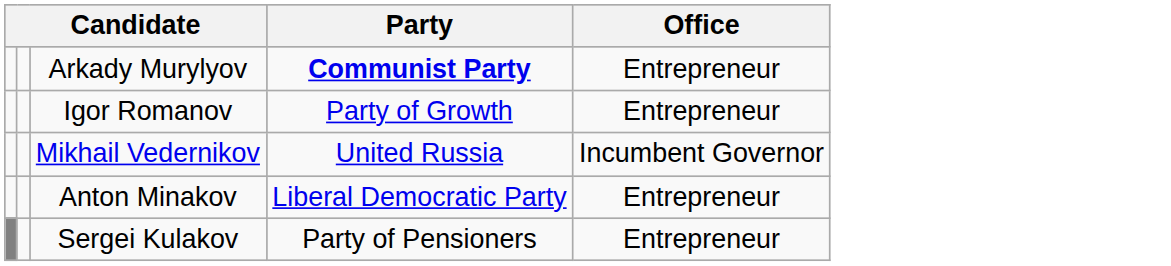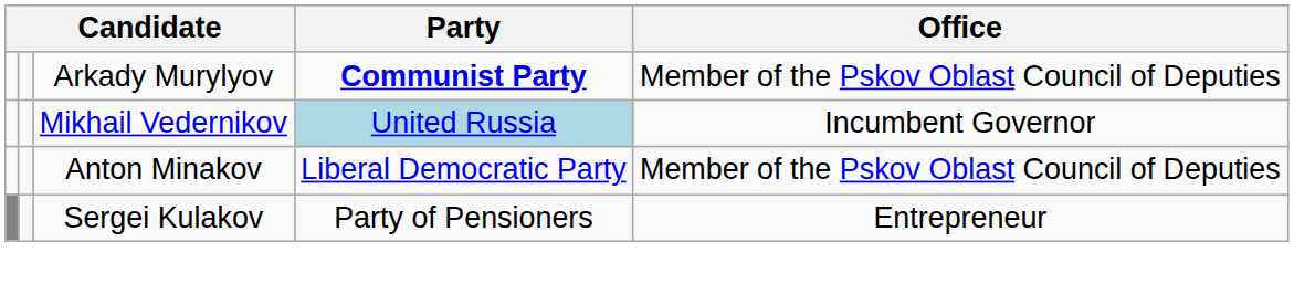 <table class="wikitable" style="text-align:center;">
 <tr>
 <th colspan=3>Candidate</th>
 <th>Party</th>
 <th>Office</th>
 </tr>
 <tr>
 <td bgcolor=></td>
 <td></td>
 <td>Arkady Murylyov</td>
 <td><strong><a href='#'>Communist Party</a></strong></td>
-<td>Entrepreneur</td>
-</tr>
-<tr>
-<td bgcolor=></td>
-<td></td>
-<td>Igor Romanov</td>
-<td><a href='#'>Party of Growth</a></td>
-<td>Entrepreneur</td>
+<td>Member of the <a href='#'>Pskov Oblast</a> Council of Deputies</td>
 </tr>
 <tr>
 <td bgcolor=></td>
 <td></td>
 <td><a href='#'>Mikhail Vedernikov</a></td>
-<td><a href='#'>United Russia</a></td>
+<td style="background: lightblue;"><a href='#'>United Russia</a></td>
 <td>Incumbent Governor</td>
 </tr>
 <tr>
 <td bgcolor=></td>
 <td></td>
 <td>Anton Minakov</td>
 <td><a href='#'>Liberal Democratic Party</a></td>
-<td>Entrepreneur</td>
+<td>Member of the <a href='#'>Pskov Oblast</a> Council of Deputies</td>
 </tr>
 <tr>
 <td bgcolor=grey></td>
 <td></td>
 <td>Sergei Kulakov</td>
 <td>Party of Pensioners</td>
 <td>Entrepreneur</td>
 </tr>
 </table>
